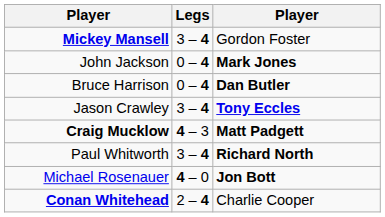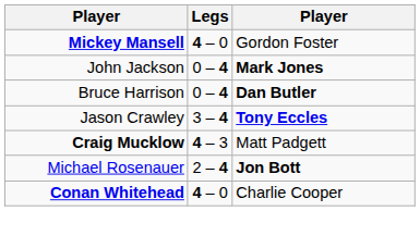 <table class=wikitable style="text-align:center">
 <tr>
 <th width=177>Player</th>
 <th width=36>Legs</th>
 <th width=177>Player</th>
 </tr>
 <tr align=left>
 <td align=right><strong><a href='#'>Mickey Mansell</a></strong> </td>
-<td align=center>3 – <strong>4</strong></td>
+<td align=center><strong>4</strong> – 0</td>
 <td> Gordon Foster</td>
 </tr>
 <tr align=left>
 <td align=right>John Jackson </td>
 <td align=center>0 – <strong>4</strong></td>
 <td> <strong>Mark Jones</strong></td>
 </tr>
 <tr align=left>
 <td align=right>Bruce Harrison </td>
 <td align=center>0 – <strong>4</strong></td>
 <td> <strong>Dan Butler</strong></td>
 </tr>
 <tr align=left>
 <td align=right>Jason Crawley </td>
 <td align=center>3 – <strong>4</strong></td>
 <td> <strong><a href='#'>Tony Eccles</a></strong></td>
 </tr>
 <tr align=left>
 <td align=right><strong>Craig Mucklow</strong> </td>
 <td align=center><strong>4</strong> – 3</td>
-<td><strong> Matt Padgett</strong></td>
-</tr>
-<tr align=left>
-<td align=right>Paul Whitworth </td>
-<td align=center>3 – <strong>4</strong></td>
-<td> <strong>Richard North</strong></td>
+<td> Matt Padgett</td>
 </tr>
 <tr align=left>
 <td align=right><a href='#'>Michael Rosenauer</a> </td>
-<td align=center><strong>4</strong> – 0</td>
+<td align=center>2 – <strong>4</strong></td>
 <td> <strong>Jon Bott</strong></td>
 </tr>
 <tr align=left>
 <td align=right><strong><a href='#'>Conan Whitehead</a></strong> </td>
-<td align=center>2 – <strong>4</strong></td>
+<td align=center><strong>4</strong> – 0</td>
 <td> Charlie Cooper</td>
 </tr>
 </table>
